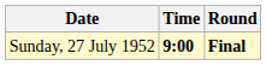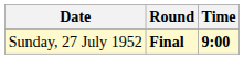 <table class="wikitable">
 <tr>
 <th>Date</th>
+<th>Round</th>
 <th>Time</th>
-<th>Round</th>
 </tr>
 <tr style=background:lemonchiffon>
 <td>Sunday, 27 July 1952</td>
+<td><strong>Final</strong></td>
 <td><strong>9:00</strong></td>
-<td><strong>Final</strong></td>
 </tr>
 </table>
